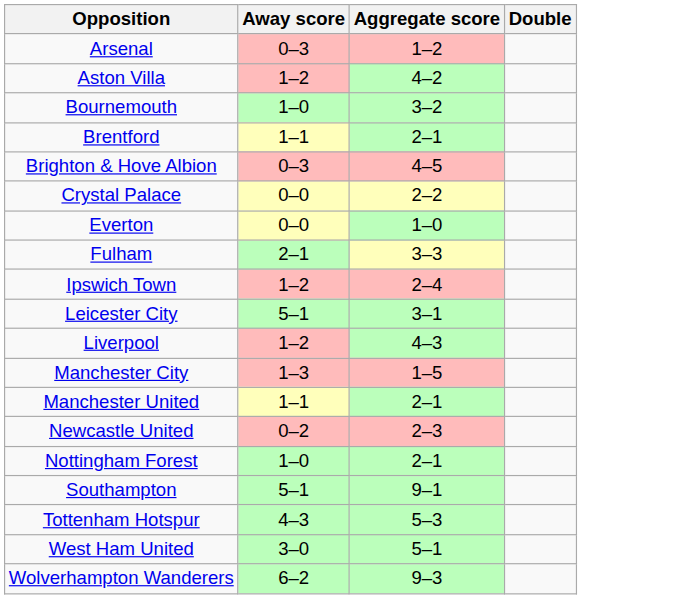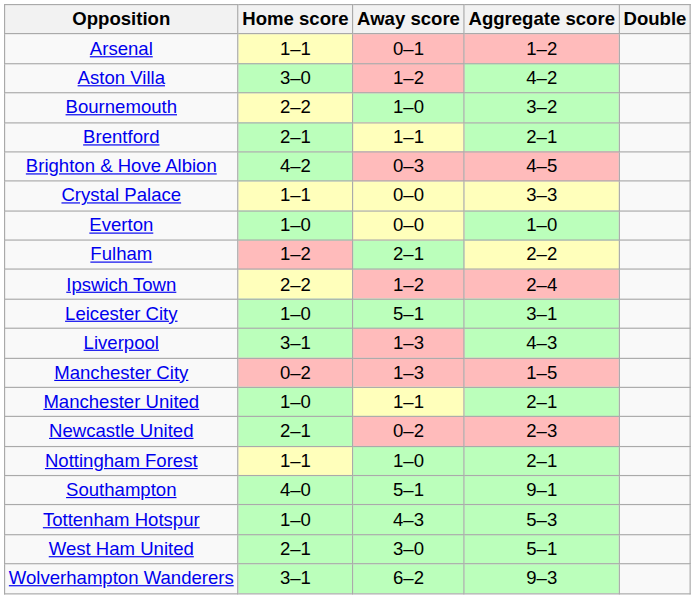 <table class="wikitable" style="text-align: center;">
 <tr>
 <th>Opposition</th>
+<th>Home score</th>
 <th>Away score</th>
 <th>Aggregate score</th>
 <th>Double</th>
 </tr>
 <tr>
 <td><a href='#'>Arsenal</a></td>
-<td style="background:#FFBBBB;">0–3</td>
+<td style="background:#FFFFBB;">1–1</td>
+<td style="background:#FFBBBB;">0–1</td>
 <td style="background:#FFBBBB;">1–2</td>
 <td></td>
 </tr>
 <tr>
 <td><a href='#'>Aston Villa</a></td>
+<td style="background:#BBFFBB;">3–0</td>
 <td style="background:#FFBBBB;">1–2</td>
 <td style="background:#BBFFBB;">4–2</td>
 <td></td>
 </tr>
 <tr>
 <td><a href='#'>Bournemouth</a></td>
+<td style="background:#FFFFBB;">2–2</td>
 <td style="background:#BBFFBB;">1–0</td>
 <td style="background:#BBFFBB;">3–2</td>
 <td></td>
 </tr>
 <tr>
 <td><a href='#'>Brentford</a></td>
+<td style="background:#BBFFBB;">2–1</td>
 <td style="background:#FFFFBB;">1–1</td>
 <td style="background:#BBFFBB;">2–1</td>
 <td></td>
 </tr>
 <tr>
 <td><a href='#'>Brighton & Hove Albion</a></td>
+<td style="background:#BBFFBB;">4–2</td>
 <td style="background:#FFBBBB;">0–3</td>
 <td style="background:#FFBBBB;">4–5</td>
 <td></td>
 </tr>
 <tr>
 <td><a href='#'>Crystal Palace</a></td>
+<td style="background:#FFFFBB;">1–1</td>
 <td style="background:#FFFFBB;">0–0</td>
-<td style="background:#FFFFBB;">2–2</td>
+<td style="background:#FFFFBB;">3–3</td>
 <td></td>
 </tr>
 <tr>
 <td><a href='#'>Everton</a></td>
+<td style="background:#BBFFBB;">1–0</td>
 <td style="background:#FFFFBB;">0–0</td>
 <td style="background:#BBFFBB;">1–0</td>
 <td></td>
 </tr>
 <tr>
 <td><a href='#'>Fulham</a></td>
+<td style="background:#FFBBBB;">1–2</td>
 <td style="background:#BBFFBB;">2–1</td>
-<td style="background:#FFFFBB;">3–3</td>
+<td style="background:#FFFFBB;">2–2</td>
 <td></td>
 </tr>
 <tr>
 <td><a href='#'>Ipswich Town</a></td>
+<td style="background:#FFFFBB;">2–2</td>
 <td style="background:#FFBBBB;">1–2</td>
 <td style="background:#FFBBBB;">2–4</td>
 <td></td>
 </tr>
 <tr>
 <td><a href='#'>Leicester City</a></td>
+<td style="background:#BBFFBB;">1–0</td>
 <td style="background:#BBFFBB;">5–1</td>
 <td style="background:#BBFFBB;">3–1</td>
 <td></td>
 </tr>
 <tr>
 <td><a href='#'>Liverpool</a></td>
-<td style="background:#FFBBBB;">1–2</td>
+<td style="background:#BBFFBB;">3–1</td>
+<td style="background:#FFBBBB;">1–3</td>
 <td style="background:#BBFFBB;">4–3</td>
 <td></td>
 </tr>
 <tr>
 <td><a href='#'>Manchester City</a></td>
+<td style="background:#FFBBBB;">0–2</td>
 <td style="background:#FFBBBB;">1–3</td>
 <td style="background:#FFBBBB;">1–5</td>
 <td></td>
 </tr>
 <tr>
 <td><a href='#'>Manchester United</a></td>
+<td style="background:#BBFFBB;">1–0</td>
 <td style="background:#FFFFBB;">1–1</td>
 <td style="background:#BBFFBB;">2–1</td>
 <td></td>
 </tr>
 <tr>
 <td><a href='#'>Newcastle United</a></td>
+<td style="background:#BBFFBB;">2–1</td>
 <td style="background:#FFBBBB;">0–2</td>
 <td style="background:#FFBBBB;">2–3</td>
 <td></td>
 </tr>
 <tr>
 <td><a href='#'>Nottingham Forest</a></td>
+<td style="background:#FFFFBB;">1–1</td>
 <td style="background:#BBFFBB;">1–0</td>
 <td style="background:#BBFFBB;">2–1</td>
 <td></td>
 </tr>
 <tr>
 <td><a href='#'>Southampton</a></td>
+<td style="background:#BBFFBB;">4–0</td>
 <td style="background:#BBFFBB;">5–1</td>
 <td style="background:#BBFFBB;">9–1</td>
 <td></td>
 </tr>
 <tr>
 <td><a href='#'>Tottenham Hotspur</a></td>
+<td style="background:#BBFFBB;">1–0</td>
 <td style="background:#BBFFBB;">4–3</td>
 <td style="background:#BBFFBB;">5–3</td>
 <td></td>
 </tr>
 <tr>
 <td><a href='#'>West Ham United</a></td>
+<td style="background:#BBFFBB;">2–1</td>
 <td style="background:#BBFFBB;">3–0</td>
 <td style="background:#BBFFBB;">5–1</td>
 <td></td>
 </tr>
 <tr>
 <td><a href='#'>Wolverhampton Wanderers</a></td>
+<td style="background:#BBFFBB;">3–1</td>
 <td style="background:#BBFFBB;">6–2</td>
 <td style="background:#BBFFBB;">9–3</td>
 <td></td>
 </tr>
 </table>
